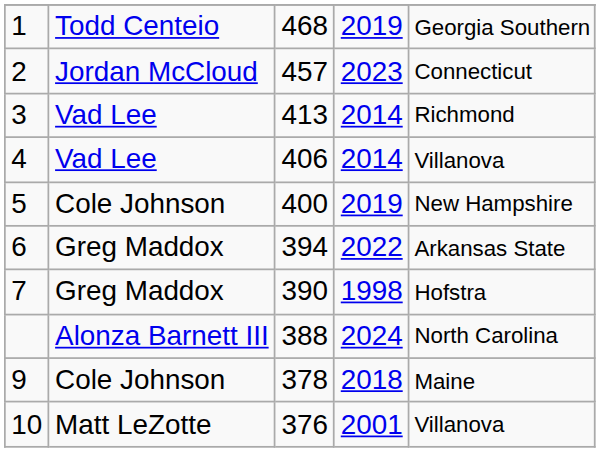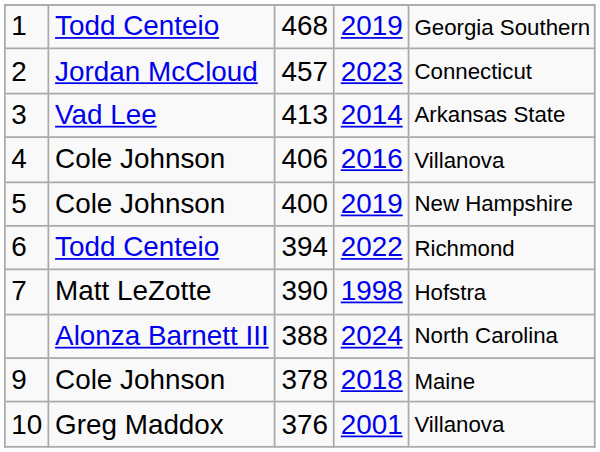 <table class="wikitable">
 <tr>
 </tr>
 <tr>
 <td>1</td>
 <td><a href='#'>Todd Centeio</a></td>
 <td>468</td>
 <td><a href='#'>2019</a></td>
 <td style="font-size:80%;">Georgia Southern</td>
 </tr>
 <tr>
 <td>2</td>
 <td><a href='#'>Jordan McCloud</a></td>
 <td>457</td>
 <td><a href='#'>2023</a></td>
 <td style="font-size:80%;">Connecticut</td>
 </tr>
 <tr>
 <td>3</td>
 <td><a href='#'>Vad Lee</a></td>
 <td>413</td>
 <td><a href='#'>2014</a></td>
-<td style="font-size:80%;">Richmond</td>
+<td style="font-size:80%;">Arkansas State</td>
 </tr>
 <tr>
 <td>4</td>
-<td><a href='#'>Vad Lee</a></td>
+<td>Cole Johnson</td>
 <td>406</td>
-<td><a href='#'>2014</a></td>
+<td><a href='#'>2016</a></td>
 <td style="font-size:80%;">Villanova</td>
 </tr>
 <tr>
 <td>5</td>
 <td>Cole Johnson</td>
 <td>400</td>
 <td><a href='#'>2019</a></td>
 <td style="font-size:80%;">New Hampshire</td>
 </tr>
 <tr>
 <td>6</td>
-<td>Greg Maddox</td>
+<td><a href='#'>Todd Centeio</a></td>
 <td>394</td>
 <td><a href='#'>2022</a></td>
-<td style="font-size:80%;">Arkansas State</td>
+<td style="font-size:80%;">Richmond</td>
 </tr>
 <tr>
 <td>7</td>
-<td>Greg Maddox</td>
+<td>Matt LeZotte</td>
 <td>390</td>
 <td><a href='#'>1998</a></td>
 <td style="font-size:80%;">Hofstra</td>
 </tr>
 <tr>
 <td></td>
 <td><a href='#'>Alonza Barnett III</a></td>
 <td>388</td>
 <td><a href='#'>2024</a></td>
 <td style="font-size:80%;">North Carolina</td>
 </tr>
 <tr>
 <td>9</td>
 <td>Cole Johnson</td>
 <td>378</td>
 <td><a href='#'>2018</a></td>
 <td style="font-size:80%;">Maine</td>
 </tr>
 <tr>
 <td>10</td>
-<td>Matt LeZotte</td>
+<td>Greg Maddox</td>
 <td>376</td>
 <td><a href='#'>2001</a></td>
 <td style="font-size:80%;">Villanova</td>
 </tr>
 </table>
